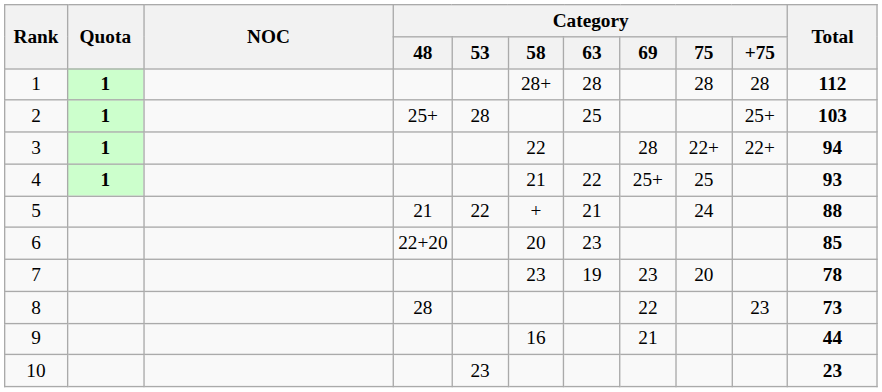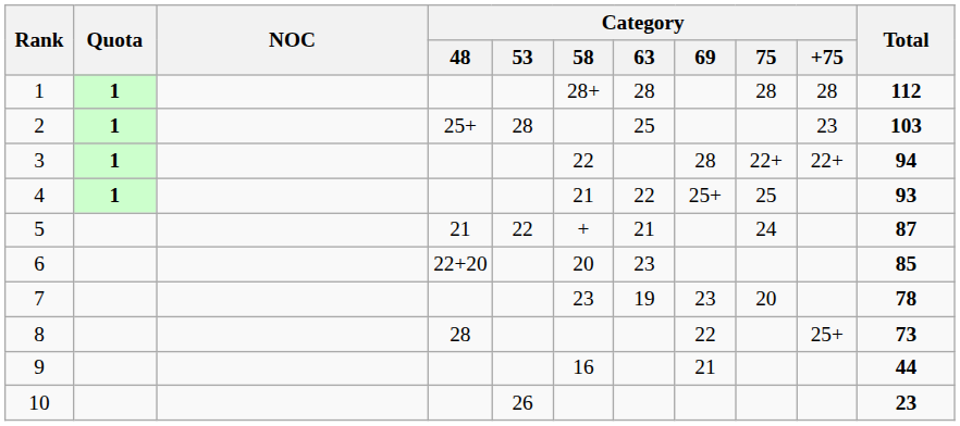 <table class="wikitable" style="text-align:center; font-size:90%">
 <tr>
 <th rowspan=2 width=40>Rank</th>
 <th rowspan=2 width=50>Quota</th>
 <th rowspan=2 width=180>NOC</th>
 <th colspan=7>Category</th>
 <th rowspan=2 width=60>Total</th>
 </tr>
 <tr>
 <th width=35>48</th>
 <th width=35>53</th>
 <th width=35>58</th>
 <th width=35>63</th>
 <th width=35>69</th>
 <th width=35>75</th>
 <th width=35>+75</th>
 </tr>
 <tr>
 <td>1</td>
 <td bgcolor=#ccffcc><strong>1</strong></td>
 <td align=left></td>
 <td></td>
 <td></td>
 <td>28+</td>
 <td>28</td>
 <td></td>
 <td>28</td>
 <td>28</td>
 <td><strong>112</strong></td>
 </tr>
 <tr>
 <td>2</td>
 <td bgcolor=#ccffcc><strong>1</strong></td>
 <td align=left></td>
 <td>25+</td>
 <td>28</td>
 <td></td>
 <td>25</td>
 <td></td>
 <td></td>
-<td>25+</td>
+<td>23</td>
 <td><strong>103</strong></td>
 </tr>
 <tr>
 <td>3</td>
 <td bgcolor=#ccffcc><strong>1</strong></td>
 <td align=left></td>
 <td></td>
 <td></td>
 <td>22</td>
 <td></td>
 <td>28</td>
 <td>22+</td>
 <td>22+</td>
 <td><strong>94</strong></td>
 </tr>
 <tr>
 <td>4</td>
 <td bgcolor=#ccffcc><strong>1</strong></td>
 <td align=left></td>
 <td></td>
 <td></td>
 <td>21</td>
 <td>22</td>
 <td>25+</td>
 <td>25</td>
 <td></td>
 <td><strong>93</strong></td>
 </tr>
 <tr>
 <td>5</td>
 <td></td>
 <td align=left></td>
 <td>21</td>
 <td>22</td>
 <td>+</td>
 <td>21</td>
 <td></td>
 <td>24</td>
 <td></td>
-<td><strong>88</strong></td>
+<td><strong>87</strong></td>
 </tr>
 <tr>
 <td>6</td>
 <td></td>
 <td align=left></td>
 <td>22+20</td>
 <td></td>
 <td>20</td>
 <td>23</td>
 <td></td>
 <td></td>
 <td></td>
 <td><strong>85</strong></td>
 </tr>
 <tr>
 <td>7</td>
 <td></td>
 <td align=left></td>
 <td></td>
 <td></td>
 <td>23</td>
 <td>19</td>
 <td>23</td>
 <td>20</td>
 <td></td>
 <td><strong>78</strong></td>
 </tr>
 <tr>
 <td>8</td>
 <td></td>
 <td align=left></td>
 <td>28</td>
 <td></td>
 <td></td>
 <td></td>
 <td>22</td>
 <td></td>
-<td>23</td>
+<td>25+</td>
 <td><strong>73</strong></td>
 </tr>
 <tr>
 <td>9</td>
 <td></td>
 <td align=left></td>
 <td></td>
 <td></td>
 <td>16</td>
 <td></td>
 <td>21</td>
 <td></td>
 <td></td>
 <td><strong>44</strong></td>
 </tr>
 <tr>
 <td>10</td>
 <td></td>
 <td align=left></td>
 <td></td>
-<td>23</td>
+<td>26</td>
 <td></td>
 <td></td>
 <td></td>
 <td></td>
 <td></td>
 <td><strong>23 </strong></td>
 </tr>
 </table>
